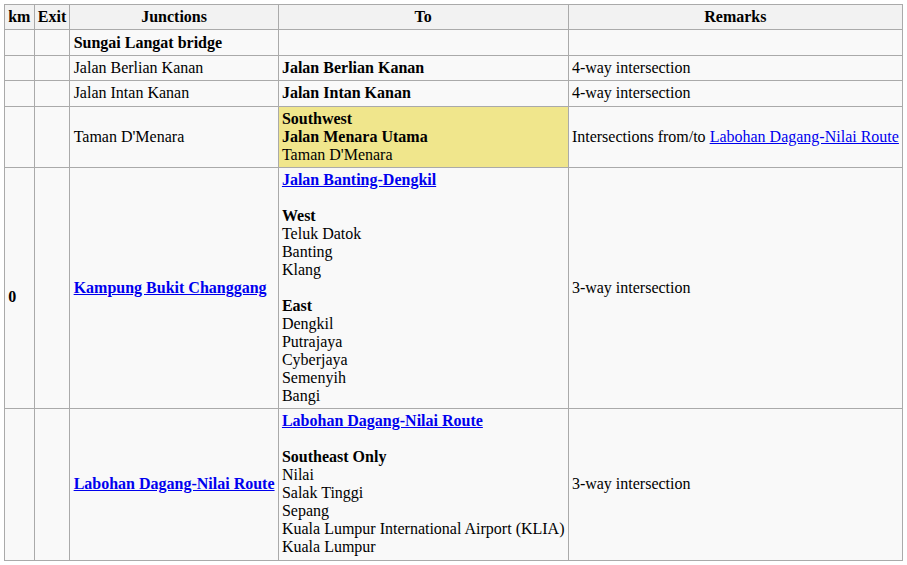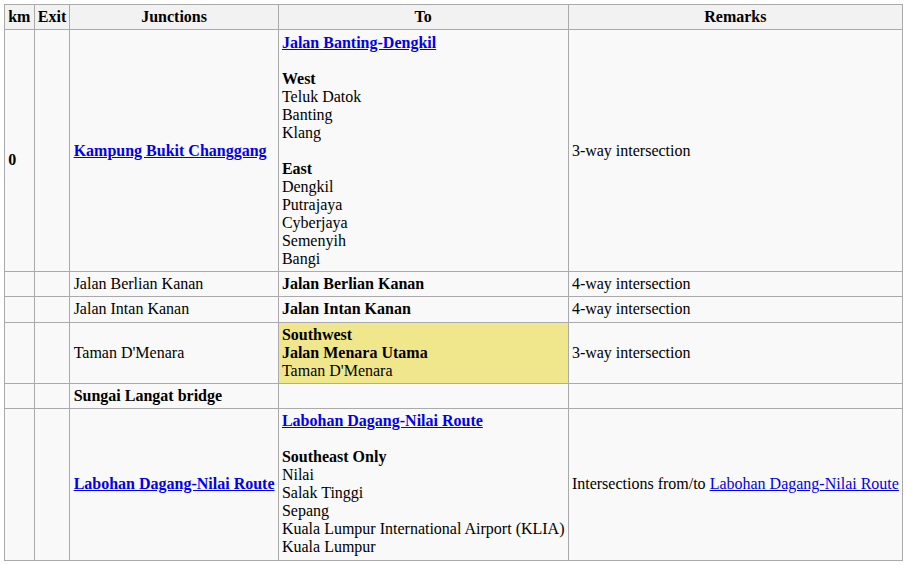 <table class="wikitable">
 <tr>
 <th>km</th>
 <th>Exit</th>
 <th>Junctions</th>
 <th>To</th>
 <th>Remarks</th>
 </tr>
 <tr>
+<td><br><strong>0</strong></td>
 <td></td>
-<td></td>
-<td><strong>Sungai Langat bridge</strong></td>
-<td></td>
-<td></td>
+<td><strong><a href='#'>Kampung Bukit Changgang</a></strong></td>
+<td> <strong><a href='#'>Jalan Banting-Dengkil</a></strong><br><br><strong>West</strong><br> Teluk Datok<br> Banting<br> Klang<br><br><strong>East</strong><br> Dengkil<br> Putrajaya<br> Cyberjaya<br> Semenyih<br> Bangi</td>
+<td>3-way intersection</td>
 </tr>
 <tr>
 <td></td>
 <td></td>
 <td>Jalan Berlian Kanan</td>
 <td><strong>Jalan Berlian Kanan</strong></td>
 <td>4-way intersection</td>
 </tr>
 <tr>
 <td></td>
 <td></td>
 <td>Jalan Intan Kanan</td>
 <td><strong>Jalan Intan Kanan</strong></td>
 <td>4-way intersection</td>
 </tr>
 <tr>
 <td></td>
 <td></td>
 <td>Taman D'Menara</td>
 <td style="background: khaki;"><strong>Southwest</strong><br><strong>Jalan Menara Utama</strong><br>Taman D'Menara</td>
-<td>Intersections from/to  <a href='#'>Labohan Dagang-Nilai Route</a></td>
+<td>3-way intersection</td>
 </tr>
 <tr>
-<td><br><strong>0</strong></td>
 <td></td>
-<td><strong><a href='#'>Kampung Bukit Changgang</a></strong></td>
-<td> <strong><a href='#'>Jalan Banting-Dengkil</a></strong><br><br><strong>West</strong><br> Teluk Datok<br> Banting<br> Klang<br><br><strong>East</strong><br> Dengkil<br> Putrajaya<br> Cyberjaya<br> Semenyih<br> Bangi</td>
-<td>3-way intersection</td>
+<td></td>
+<td><strong>Sungai Langat bridge</strong></td>
+<td></td>
+<td></td>
 </tr>
 <tr>
 <td></td>
 <td></td>
 <td> <strong><a href='#'>Labohan Dagang-Nilai Route</a></strong></td>
 <td> <strong><a href='#'>Labohan Dagang-Nilai Route</a></strong><br><br><strong>Southeast Only</strong><br> Nilai<br> Salak Tinggi<br> Sepang<br> Kuala Lumpur International Airport (KLIA) <br>  Kuala Lumpur</td>
-<td>3-way intersection</td>
+<td>Intersections from/to  <a href='#'>Labohan Dagang-Nilai Route</a></td>
 </tr>
 </table>
